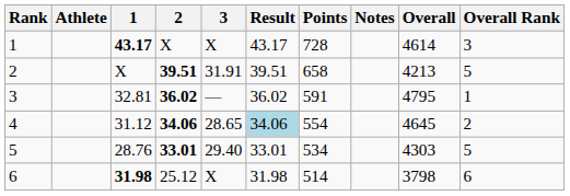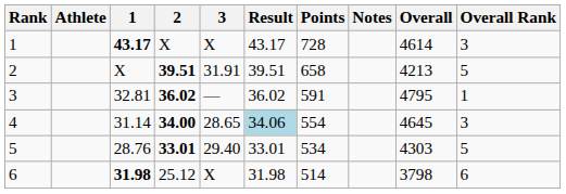 <table class="wikitable">
 <tr>
 <th>Rank</th>
 <th>Athlete</th>
 <th>1</th>
 <th>2</th>
 <th>3</th>
 <th>Result</th>
 <th>Points</th>
 <th>Notes</th>
 <th>Overall</th>
 <th>Overall Rank</th>
 </tr>
 <tr>
 <td>1</td>
 <td align=left></td>
 <td><strong>43.17</strong></td>
 <td>X</td>
 <td>X</td>
 <td>43.17</td>
 <td>728</td>
 <td></td>
 <td>4614</td>
 <td>3</td>
 </tr>
 <tr>
 <td>2</td>
 <td align=left></td>
 <td>X</td>
 <td><strong>39.51</strong></td>
 <td>31.91</td>
 <td>39.51</td>
 <td>658</td>
 <td></td>
 <td>4213</td>
 <td>5</td>
 </tr>
 <tr>
 <td>3</td>
 <td align=left></td>
 <td>32.81</td>
 <td><strong>36.02</strong></td>
 <td>—</td>
 <td>36.02</td>
 <td>591</td>
 <td></td>
 <td>4795</td>
 <td>1</td>
 </tr>
 <tr>
 <td>4</td>
 <td align=left></td>
-<td>31.12</td>
-<td><strong>34.06</strong></td>
+<td>31.14</td>
+<td><strong>34.00</strong></td>
 <td>28.65</td>
 <td style="background: lightblue;">34.06</td>
 <td>554</td>
 <td></td>
 <td>4645</td>
-<td>2</td>
+<td>3</td>
 </tr>
 <tr>
 <td>5</td>
 <td align=left></td>
 <td>28.76</td>
 <td><strong>33.01</strong></td>
 <td>29.40</td>
 <td>33.01</td>
 <td>534</td>
 <td></td>
 <td>4303</td>
 <td>5</td>
 </tr>
 <tr>
 <td>6</td>
 <td align=left></td>
 <td><strong>31.98</strong></td>
 <td>25.12</td>
 <td>X</td>
 <td>31.98</td>
 <td>514</td>
 <td></td>
 <td>3798</td>
 <td>6</td>
 </tr>
 </table>
